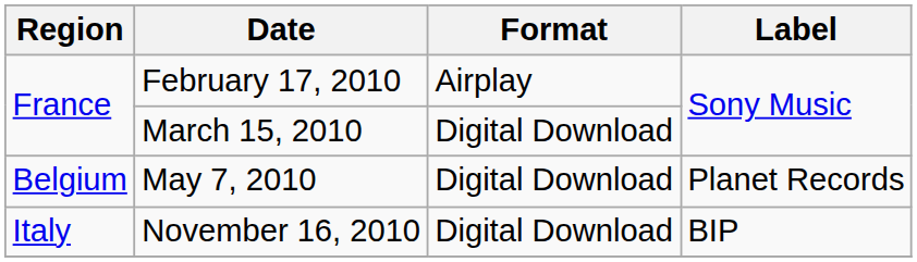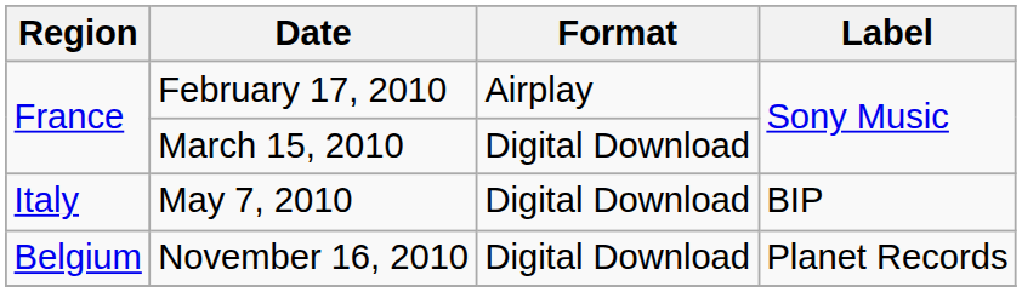 <table class="wikitable">
 <tr>
 <th>Region</th>
 <th>Date</th>
 <th>Format</th>
 <th>Label</th>
 </tr>
 <tr>
 <td rowspan="2"><a href='#'>France</a></td>
 <td>February 17, 2010</td>
 <td>Airplay</td>
 <td rowspan="2"><a href='#'>Sony Music</a></td>
 </tr>
 <tr>
 <td>March 15, 2010</td>
 <td>Digital Download</td>
 </tr>
 <tr>
+<td rowspan="1"><a href='#'>Italy</a></td>
+<td>May 7, 2010</td>
+<td>Digital Download</td>
+<td rowspan="1">BIP</td>
+</tr>
+<tr>
 <td rowspan="1"><a href='#'>Belgium</a></td>
-<td>May 7, 2010</td>
+<td>November 16, 2010</td>
 <td>Digital Download</td>
 <td rowspan="1">Planet Records</td>
 </tr>
 <tr>
-<td rowspan="1"><a href='#'>Italy</a></td>
-<td>November 16, 2010</td>
-<td>Digital Download</td>
-<td rowspan="1">BIP</td>
-</tr>
-<tr>
 </tr>
 </table>
